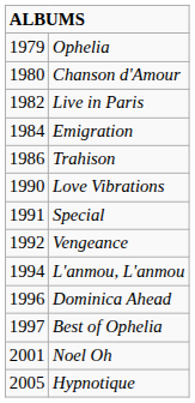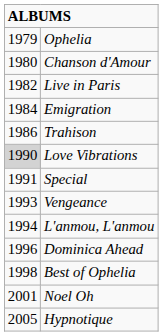 <table class="wikitable">
 <tr>
 <td colspan="2"><strong>ALBUMS</strong></td>
 </tr>
 <tr>
 <td>1979</td>
 <td><em>Ophelia</em></td>
 </tr>
 <tr>
 <td>1980</td>
 <td><em>Chanson d'Amour</em></td>
 </tr>
 <tr>
 <td>1982</td>
 <td><em>Live in Paris</em></td>
 </tr>
 <tr>
 <td>1984</td>
 <td><em>Emigration</em></td>
 </tr>
 <tr>
 <td>1986</td>
 <td><em>Trahison</em></td>
 </tr>
 <tr>
-<td>1990</td>
+<td style="background: lightgrey;">1990</td>
 <td><em>Love Vibrations</em></td>
 </tr>
 <tr>
 <td>1991</td>
 <td><em>Special</em></td>
 </tr>
 <tr>
-<td>1992</td>
+<td>1993</td>
 <td><em>Vengeance</em></td>
 </tr>
 <tr>
 <td>1994</td>
 <td><em>L'anmou, L'anmou</em></td>
 </tr>
 <tr>
 <td>1996</td>
 <td><em>Dominica Ahead</em></td>
 </tr>
 <tr>
-<td>1997</td>
+<td>1998</td>
 <td><em>Best of Ophelia</em></td>
 </tr>
 <tr>
 <td>2001</td>
 <td><em>Noel Oh</em></td>
 </tr>
 <tr>
 <td>2005</td>
 <td><em>Hypnotique</em></td>
 </tr>
 </table>
